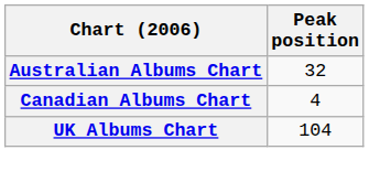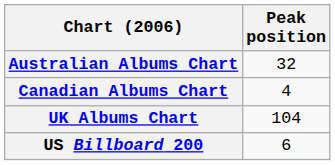 <table class="wikitable sortable plainrowheaders" style="text-align:center">
 <tr>
 <th scope="col">Chart (2006)</th>
 <th scope="col">Peak<br> position</th>
 </tr>
 <tr>
 <th scope="row"><a href='#'>Australian Albums Chart</a></th>
 <td style="text-align:center;">32</td>
 </tr>
 <tr>
 <th scope="row"><a href='#'>Canadian Albums Chart</a></th>
 <td style="text-align:center;">4</td>
 </tr>
 <tr>
 <th scope="row"><a href='#'>UK Albums Chart</a></th>
 <td style="text-align:center;">104</td>
 </tr>
+<tr>
+<th scope="row">US <a href='#'><em>Billboard</em> 200</a></th>
+<td style="text-align:center;">6</td>
+</tr>
 </table>
